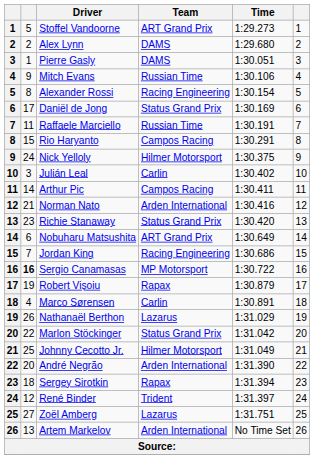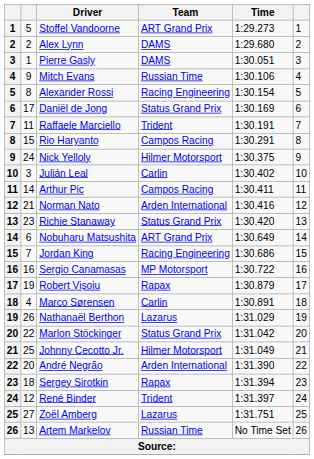 <table class="wikitable" style="font-size:85%">
 <tr>
 <th></th>
 <th></th>
 <th>Driver</th>
 <th>Team</th>
 <th>Time</th>
 <th></th>
 </tr>
 <tr>
 <th>1</th>
 <td align="center">5</td>
 <td> <a href='#'>Stoffel Vandoorne</a></td>
 <td><a href='#'>ART Grand Prix</a></td>
 <td>1:29.273</td>
 <td>1</td>
 </tr>
 <tr>
 <th>2</th>
 <td align="center">2</td>
 <td> <a href='#'>Alex Lynn</a></td>
 <td><a href='#'>DAMS</a></td>
 <td>1:29.680</td>
 <td>2</td>
 </tr>
 <tr>
 <th>3</th>
 <td align="center">1</td>
 <td> <a href='#'>Pierre Gasly</a></td>
 <td><a href='#'>DAMS</a></td>
 <td>1:30.051</td>
 <td>3</td>
 </tr>
 <tr>
 <th>4</th>
 <td align="center">9</td>
 <td> <a href='#'>Mitch Evans</a></td>
 <td><a href='#'>Russian Time</a></td>
 <td>1:30.106</td>
 <td>4</td>
 </tr>
 <tr>
 <th>5</th>
 <td align="center">8</td>
 <td> <a href='#'>Alexander Rossi</a></td>
 <td><a href='#'>Racing Engineering</a></td>
 <td>1:30.154</td>
 <td>5</td>
 </tr>
 <tr>
 <th>6</th>
 <td align="center">17</td>
 <td> <a href='#'>Daniël de Jong</a></td>
 <td><a href='#'>Status Grand Prix</a></td>
 <td>1:30.169</td>
 <td>6</td>
 </tr>
 <tr>
 <th>7</th>
 <td align="center">11</td>
 <td> <a href='#'>Raffaele Marciello</a></td>
-<td><a href='#'>Russian Time</a></td>
+<td><a href='#'>Trident</a></td>
 <td>1:30.191</td>
 <td>7</td>
 </tr>
 <tr>
 <th>8</th>
 <td align="center">15</td>
 <td> <a href='#'>Rio Haryanto</a></td>
 <td><a href='#'>Campos Racing</a></td>
 <td>1:30.291</td>
 <td>8</td>
 </tr>
 <tr>
 <th>9</th>
 <td align="center">24</td>
 <td> <a href='#'>Nick Yelloly</a></td>
 <td><a href='#'>Hilmer Motorsport</a></td>
 <td>1:30.375</td>
 <td>9</td>
 </tr>
 <tr>
 <th>10</th>
 <td align="center">3</td>
 <td> <a href='#'>Julián Leal</a></td>
 <td><a href='#'>Carlin</a></td>
 <td>1:30.402</td>
 <td>10</td>
 </tr>
 <tr>
 <th>11</th>
 <td align="center">14</td>
 <td> <a href='#'>Arthur Pic</a></td>
 <td><a href='#'>Campos Racing</a></td>
 <td>1:30.411</td>
 <td>11</td>
 </tr>
 <tr>
 <th>12</th>
 <td align="center">21</td>
 <td> <a href='#'>Norman Nato</a></td>
 <td><a href='#'>Arden International</a></td>
 <td>1:30.416</td>
 <td>12</td>
 </tr>
 <tr>
 <th>13</th>
 <td align="center">23</td>
 <td> <a href='#'>Richie Stanaway</a></td>
 <td><a href='#'>Status Grand Prix</a></td>
 <td>1:30.420</td>
 <td>13</td>
 </tr>
 <tr>
 <th>14</th>
 <td align="center">6</td>
 <td> <a href='#'>Nobuharu Matsushita</a></td>
 <td><a href='#'>ART Grand Prix</a></td>
 <td>1:30.649</td>
 <td>14</td>
 </tr>
 <tr>
 <th>15</th>
 <td align="center">7</td>
 <td> <a href='#'>Jordan King</a></td>
 <td><a href='#'>Racing Engineering</a></td>
 <td>1:30.686</td>
 <td>15</td>
 </tr>
 <tr>
 <th>16</th>
-<td align="center"><strong>16</strong></td>
+<td align="center">16</td>
 <td> <a href='#'>Sergio Canamasas</a></td>
 <td><a href='#'>MP Motorsport</a></td>
 <td>1:30.722</td>
 <td>16</td>
 </tr>
 <tr>
 <th>17</th>
 <td align="center">19</td>
 <td> <a href='#'>Robert Vișoiu</a></td>
 <td><a href='#'>Rapax</a></td>
 <td>1:30.879</td>
 <td>17</td>
 </tr>
 <tr>
 <th>18</th>
 <td align="center">4</td>
 <td> <a href='#'>Marco Sørensen</a></td>
 <td><a href='#'>Carlin</a></td>
 <td>1:30.891</td>
 <td>18</td>
 </tr>
 <tr>
 <th>19</th>
 <td align="center">26</td>
 <td> <a href='#'>Nathanaël Berthon</a></td>
 <td><a href='#'>Lazarus</a></td>
 <td>1:31.029</td>
 <td>19</td>
 </tr>
 <tr>
 <th>20</th>
 <td align="center">22</td>
 <td> <a href='#'>Marlon Stöckinger</a></td>
 <td><a href='#'>Status Grand Prix</a></td>
 <td>1:31.042</td>
 <td>20</td>
 </tr>
 <tr>
 <th>21</th>
 <td align="center">25</td>
 <td> <a href='#'>Johnny Cecotto Jr.</a></td>
 <td><a href='#'>Hilmer Motorsport</a></td>
 <td>1:31.049</td>
 <td>21</td>
 </tr>
 <tr>
 <th>22</th>
 <td align="center">20</td>
 <td> <a href='#'>André Negrão</a></td>
 <td><a href='#'>Arden International</a></td>
 <td>1:31.390</td>
 <td>22</td>
 </tr>
 <tr>
 <th>23</th>
 <td align="center">18</td>
 <td> <a href='#'>Sergey Sirotkin</a></td>
 <td><a href='#'>Rapax</a></td>
 <td>1:31.394</td>
 <td>23</td>
 </tr>
 <tr>
 <th>24</th>
 <td align="center">12</td>
 <td> <a href='#'>René Binder</a></td>
 <td><a href='#'>Trident</a></td>
 <td>1:31.397</td>
 <td>24</td>
 </tr>
 <tr>
 <th>25</th>
 <td align="center">27</td>
 <td> <a href='#'>Zoël Amberg</a></td>
 <td><a href='#'>Lazarus</a></td>
 <td>1:31.751</td>
 <td>25</td>
 </tr>
 <tr>
 <th>26</th>
 <td align="center">13</td>
 <td> <a href='#'>Artem Markelov</a></td>
-<td><a href='#'>Arden International</a></td>
+<td><a href='#'>Russian Time</a></td>
 <td>No Time Set</td>
 <td>26</td>
 </tr>
 <tr>
 <th colspan="6">Source:</th>
 </tr>
 <tr>
 </tr>
 </table>
